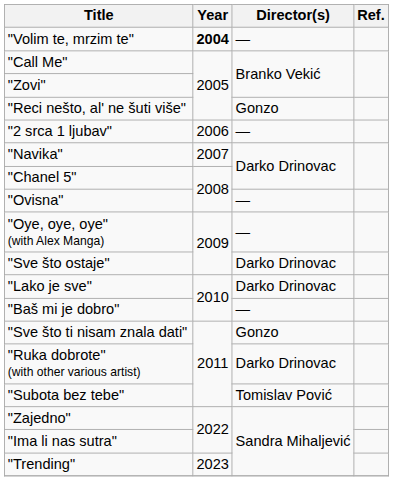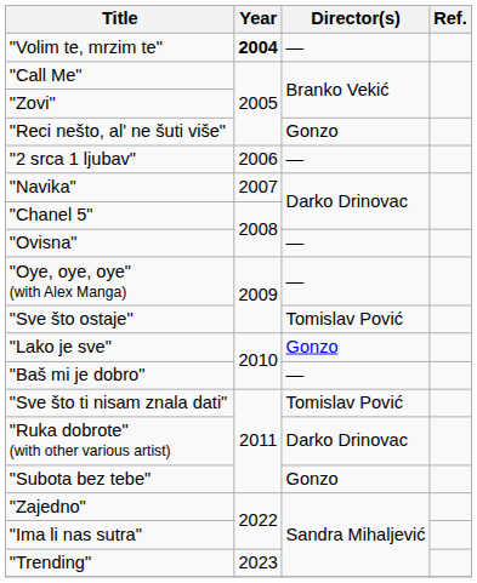 <table class="wikitable">
 <tr>
 <th rowspan="1" width="200" align="center">Title</th>
 <th rowspan="1" align="center">Year</th>
 <th rowspan="1" align="center">Director(s)</th>
 <th rowspan="1" align="center">Ref.</th>
 </tr>
 <tr>
 <td>"Volim te, mrzim te"</td>
 <td rowspan="1" align="center"><strong>2004</strong></td>
 <td rowspan="1">—</td>
 <td rowspan="1"></td>
 </tr>
 <tr>
 <td>"Call Me"</td>
 <td rowspan="3" align="center">2005</td>
 <td rowspan="2">Branko Vekić</td>
 <td rowspan="2"></td>
 </tr>
 <tr>
 <td>"Zovi"</td>
 </tr>
 <tr>
 <td>"Reci nešto, al' ne šuti više"</td>
 <td>Gonzo</td>
 <td></td>
 </tr>
 <tr>
 <td>"2 srca 1 ljubav"</td>
 <td rowspan="1" align="center">2006</td>
 <td rowspan="1">—</td>
 <td rowspan="1"></td>
 </tr>
 <tr>
 <td>"Navika"</td>
 <td rowspan="1" align="center">2007</td>
 <td rowspan="2">Darko Drinovac</td>
 <td rowspan="2"></td>
 </tr>
 <tr>
 <td>"Chanel 5"</td>
 <td rowspan="2" align="center">2008</td>
 </tr>
 <tr>
 <td>"Ovisna"</td>
 <td>—</td>
 <td></td>
 </tr>
 <tr>
 <td>"Oye, oye, oye"<br><small>(with Alex Manga)</small></td>
 <td rowspan="2" align="center">2009</td>
 <td>—</td>
 <td></td>
 </tr>
 <tr>
 <td>"Sve što ostaje"</td>
-<td>Darko Drinovac</td>
+<td>Tomislav Pović</td>
 <td></td>
 </tr>
 <tr>
 <td>"Lako je sve"</td>
 <td rowspan="2" align="center">2010</td>
-<td>Darko Drinovac</td>
+<td><a href='#'>Gonzo</a></td>
 <td></td>
 </tr>
 <tr>
 <td>"Baš mi je dobro"</td>
 <td>—</td>
 <td></td>
 </tr>
 <tr>
 <td>"Sve što ti nisam znala dati"</td>
 <td rowspan="3" align="center">2011</td>
-<td>Gonzo</td>
+<td>Tomislav Pović</td>
 <td></td>
 </tr>
 <tr>
 <td>"Ruka dobrote" <br><small>(with other various artist)</small></td>
 <td>Darko Drinovac</td>
 <td></td>
 </tr>
 <tr>
 <td>"Subota bez tebe"</td>
-<td>Tomislav Pović</td>
+<td>Gonzo</td>
 <td></td>
 </tr>
 <tr>
 <td>"Zajedno"</td>
 <td rowspan="2" align="center">2022</td>
 <td rowspan="3">Sandra Mihaljević</td>
 <td></td>
 </tr>
 <tr>
 <td>"Ima li nas sutra"</td>
 <td></td>
 </tr>
 <tr>
 <td>"Trending"</td>
 <td>2023</td>
 <td></td>
 </tr>
 <tr>
 </tr>
 </table>
